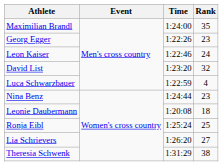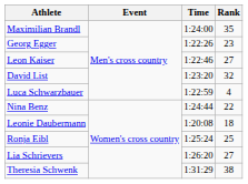 <table class="wikitable" style="font-size:90%">
 <tr>
 <th>Athlete</th>
 <th>Event</th>
 <th>Time</th>
 <th>Rank</th>
 </tr>
 <tr align=center>
 <td align=left><a href='#'>Maximilian Brandl</a></td>
 <td align=left rowspan="5"><a href='#'>Men's cross country</a></td>
 <td>1:24:00</td>
 <td>35</td>
 </tr>
 <tr align=center>
 <td align=left><a href='#'>Georg Egger</a></td>
 <td>1:22:26</td>
 <td>23</td>
 </tr>
 <tr align=center>
 <td align=left><a href='#'>Leon Kaiser</a></td>
 <td>1:22:46</td>
-<td>24</td>
+<td>27</td>
 </tr>
 <tr align=center>
 <td align=left><a href='#'>David List</a></td>
 <td>1:23:20</td>
 <td>32</td>
 </tr>
 <tr align=center>
 <td align=left><a href='#'>Luca Schwarzbauer</a></td>
 <td>1:22:59</td>
 <td>4</td>
 </tr>
 <tr align=center>
 <td align=left><a href='#'>Nina Benz</a></td>
 <td align=left rowspan="5"><a href='#'>Women's cross country</a></td>
 <td>1:24:44</td>
-<td>23</td>
+<td>22</td>
 </tr>
 <tr align=center>
 <td align=left><a href='#'>Leonie Daubermann</a></td>
 <td>1:20:08</td>
 <td>18</td>
 </tr>
 <tr align=center>
 <td align=left><a href='#'>Ronja Eibl</a></td>
 <td>1:25:24</td>
 <td>25</td>
 </tr>
 <tr align=center>
 <td align=left><a href='#'>Lia Schrievers</a></td>
 <td>1:26:20</td>
 <td>27</td>
 </tr>
 <tr align=center>
 <td align=left><a href='#'>Theresia Schwenk</a></td>
 <td>1:31:29</td>
 <td>38</td>
 </tr>
 </table>
